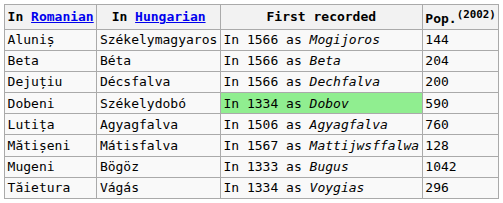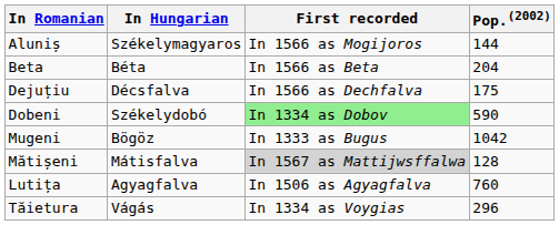 <table class="wikitable collapsible sortable">
 <tr>
 <th>In <a href='#'>Romanian</a></th>
 <th>In <a href='#'>Hungarian</a></th>
 <th>First recorded</th>
 <th>Pop.<sup>(2002)</sup></th>
 </tr>
 <tr>
 </tr>
 <tr>
 <td>Aluniș</td>
 <td>Székelymagyaros</td>
 <td>In 1566 as <em>Mogijoros</em></td>
 <td>144</td>
 </tr>
 <tr>
 </tr>
 <tr>
 <td>Beta</td>
 <td>Béta</td>
 <td>In 1566 as <em>Beta</em></td>
 <td>204</td>
 </tr>
 <tr>
 </tr>
 <tr>
 <td>Dejuțiu</td>
 <td>Décsfalva</td>
 <td>In 1566 as <em>Dechfalva</em></td>
-<td>200</td>
+<td>175</td>
 </tr>
 <tr>
 </tr>
 <tr>
 <td>Dobeni</td>
 <td>Székelydobó</td>
 <td style="background: lightgreen;">In 1334 as <em>Dobov</em></td>
 <td>590</td>
 </tr>
 <tr>
 </tr>
 <tr>
-<td>Lutița</td>
-<td>Agyagfalva</td>
-<td>In 1506 as <em>Agyagfalva</em></td>
-<td>760</td>
+<td>Mugeni</td>
+<td>Bögöz</td>
+<td>In 1333 as <em>Bugus</em></td>
+<td>1042</td>
 </tr>
 <tr>
 </tr>
 <tr>
 <td>Mătișeni</td>
 <td>Mátisfalva</td>
-<td>In 1567 as <em>Mattijwsffalwa</em></td>
+<td style="background: lightgrey;">In 1567 as <em>Mattijwsffalwa</em></td>
 <td>128</td>
 </tr>
 <tr>
 </tr>
 <tr>
-<td>Mugeni</td>
-<td>Bögöz</td>
-<td>In 1333 as <em>Bugus</em></td>
-<td>1042</td>
+<td>Lutița</td>
+<td>Agyagfalva</td>
+<td>In 1506 as <em>Agyagfalva</em></td>
+<td>760</td>
 </tr>
 <tr>
 </tr>
 <tr>
 <td>Tăietura</td>
 <td>Vágás</td>
 <td>In 1334 as <em>Voygias</em></td>
 <td>296</td>
 </tr>
 </table>
